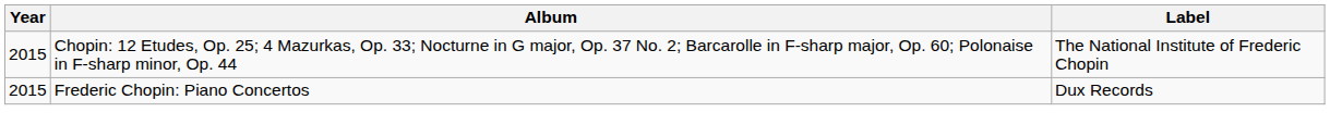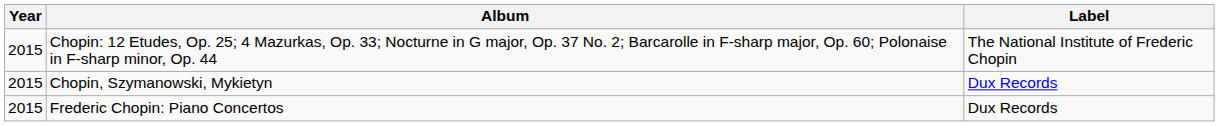 <table class="wikitable">
 <tr>
 <th>Year</th>
 <th>Album</th>
 <th>Label</th>
 </tr>
 <tr>
 <td>2015</td>
 <td>Chopin: 12 Etudes, Op. 25; 4 Mazurkas, Op. 33; Nocturne in G major, Op. 37 No. 2; Barcarolle in F-sharp major, Op. 60; Polonaise in F-sharp minor, Op. 44</td>
 <td>The National Institute of Frederic Chopin</td>
 </tr>
 <tr>
 <td>2015</td>
+<td>Chopin, Szymanowski, Mykietyn</td>
+<td><a href='#'>Dux Records</a></td>
+</tr>
+<tr>
+<td>2015</td>
 <td>Frederic Chopin: Piano Concertos</td>
 <td>Dux Records</td>
 </tr>
 </table>
